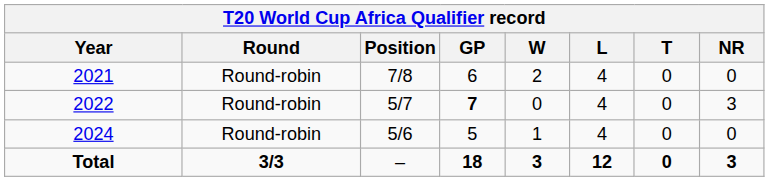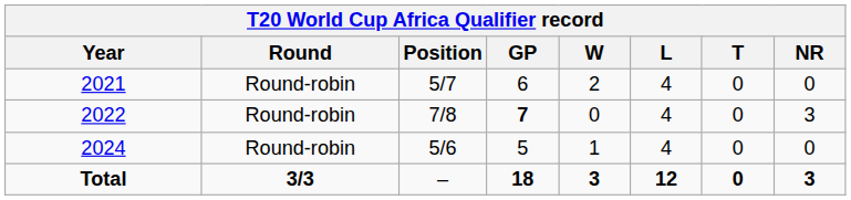 <table class="wikitable" style="text-align: center; width=900px;">
 <tr>
 <th colspan=9><a href='#'>T20 World Cup Africa Qualifier</a> record</th>
 </tr>
 <tr>
 <th width=150>Year</th>
 <th width=150>Round</th>
 <th width=50>Position</th>
 <th width=50>GP</th>
 <th width=50>W</th>
 <th width=50>L</th>
 <th width=50>T</th>
 <th width=50>NR</th>
 </tr>
 <tr>
 <td> <a href='#'>2021</a></td>
 <td>Round-robin</td>
-<td>7/8</td>
+<td>5/7</td>
 <td>6</td>
 <td>2</td>
 <td>4</td>
 <td>0</td>
 <td>0</td>
 </tr>
 <tr>
 <td> <a href='#'>2022</a></td>
 <td>Round-robin</td>
-<td>5/7</td>
+<td>7/8</td>
 <td><strong>7</strong></td>
 <td>0</td>
 <td>4</td>
 <td>0</td>
 <td>3</td>
 </tr>
 <tr>
 <td> <a href='#'>2024</a></td>
 <td>Round-robin</td>
 <td>5/6</td>
 <td>5</td>
 <td>1</td>
 <td>4</td>
 <td>0</td>
 <td>0</td>
 </tr>
 <tr>
 <td><strong>Total</strong></td>
 <td><strong>3/3</strong></td>
 <td>–</td>
 <td><strong>18</strong></td>
 <td><strong>3</strong></td>
 <td><strong>12</strong></td>
 <td><strong>0</strong></td>
 <td><strong>3</strong></td>
 </tr>
 </table>
